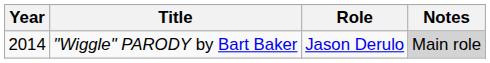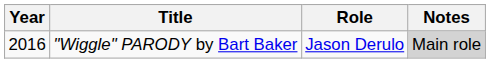 <table class="wikitable sortable">
 <tr>
 <th>Year</th>
 <th>Title</th>
 <th>Role</th>
 <th class="unsortable">Notes</th>
 </tr>
 <tr>
-<td>2014</td>
+<td>2016</td>
 <td><em>"Wiggle" PARODY</em> by <a href='#'>Bart Baker</a></td>
 <td><a href='#'>Jason Derulo</a></td>
 <td style="background: lightgrey;">Main role</td>
 </tr>
 </table>
